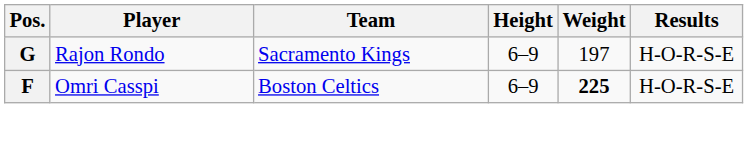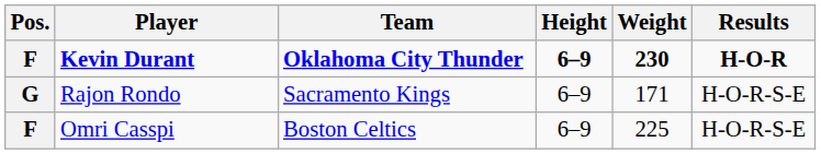 <table class="wikitable">
 <tr>
 <th>Pos.</th>
 <th style="width:150px;">Player</th>
 <th width=175>Team</th>
 <th>Height</th>
 <th>Weight</th>
 <th style="width:80px;">Results</th>
 </tr>
 <tr>
+<th>F</th>
+<td><strong><a href='#'>Kevin Durant</a></strong></td>
+<td><strong><a href='#'>Oklahoma City Thunder</a></strong></td>
+<td align=center><strong>6–9</strong></td>
+<td align=center><strong>230</strong></td>
+<td align=center><strong>H-O-R</strong></td>
+</tr>
+<tr>
 <th>G</th>
 <td><a href='#'>Rajon Rondo</a></td>
 <td><a href='#'>Sacramento Kings</a></td>
 <td align=center>6–9</td>
-<td align=center>197</td>
+<td align=center>171</td>
 <td align=center>H-O-R-S-E</td>
 </tr>
 <tr>
 <th>F</th>
 <td><a href='#'>Omri Casspi</a></td>
 <td><a href='#'>Boston Celtics</a></td>
 <td align=center>6–9</td>
-<td align=center><strong>225</strong></td>
+<td align=center>225</td>
 <td align=center>H-O-R-S-E</td>
 </tr>
 </table>
